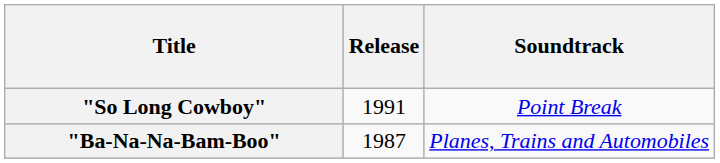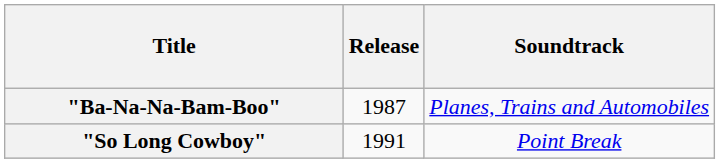 <table class="wikitable plainrowheaders" style="text-align:center;">
 <tr>
 <th scope="col" style="width:15em;"><br>Title<br><br></th>
 <th scope="col">Release</th>
 <th scope="col">Soundtrack</th>
 </tr>
 <tr>
+<th scope="row">"Ba-Na-Na-Bam-Boo"</th>
+<td>1987</td>
+<td><em><a href='#'>Planes, Trains and Automobiles</a></em></td>
+</tr>
+<tr>
 <th scope="row">"So Long Cowboy"</th>
 <td>1991</td>
 <td><em><a href='#'>Point Break</a></em></td>
 </tr>
-<tr>
-<th scope="row">"Ba-Na-Na-Bam-Boo"</th>
-<td>1987</td>
-<td><em><a href='#'>Planes, Trains and Automobiles</a></em></td>
-</tr>
 </table>
